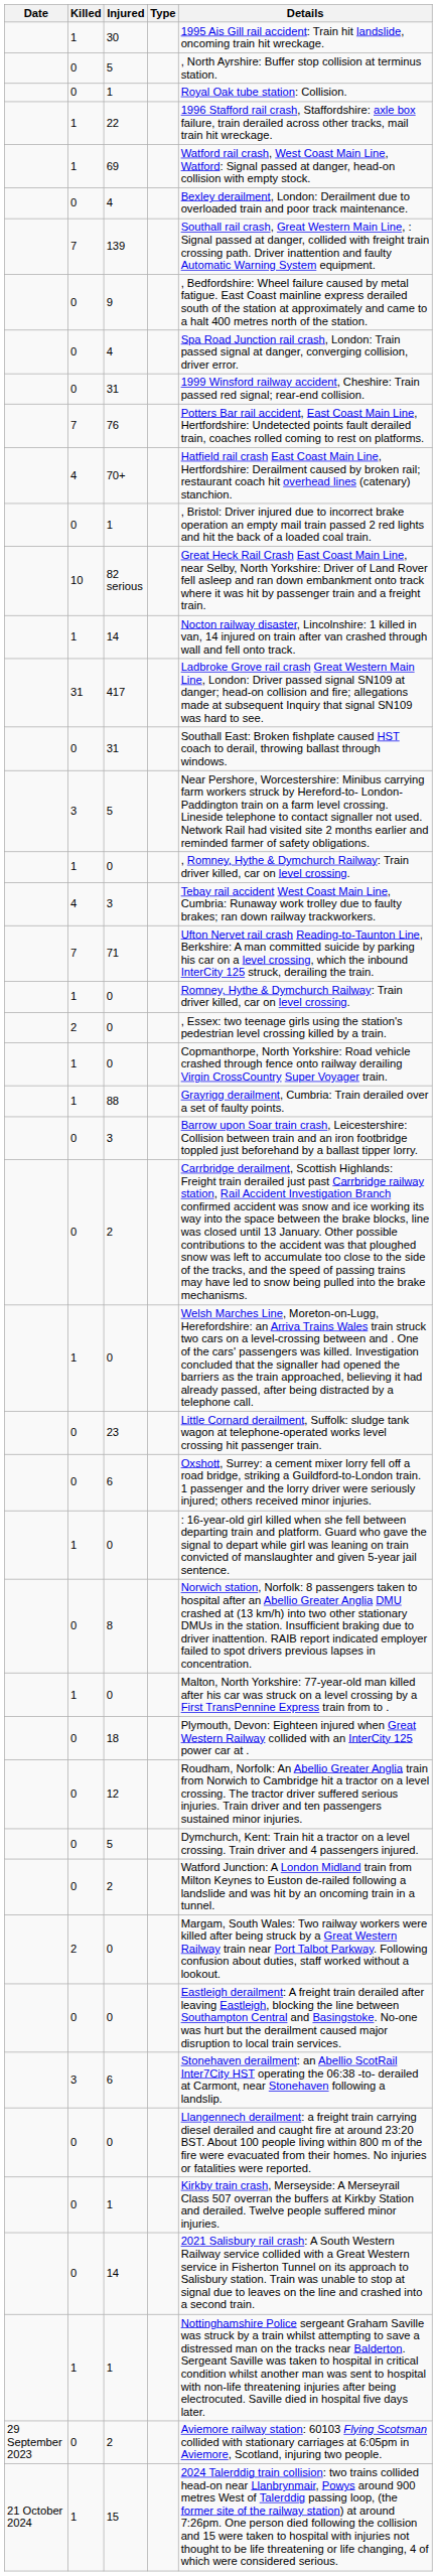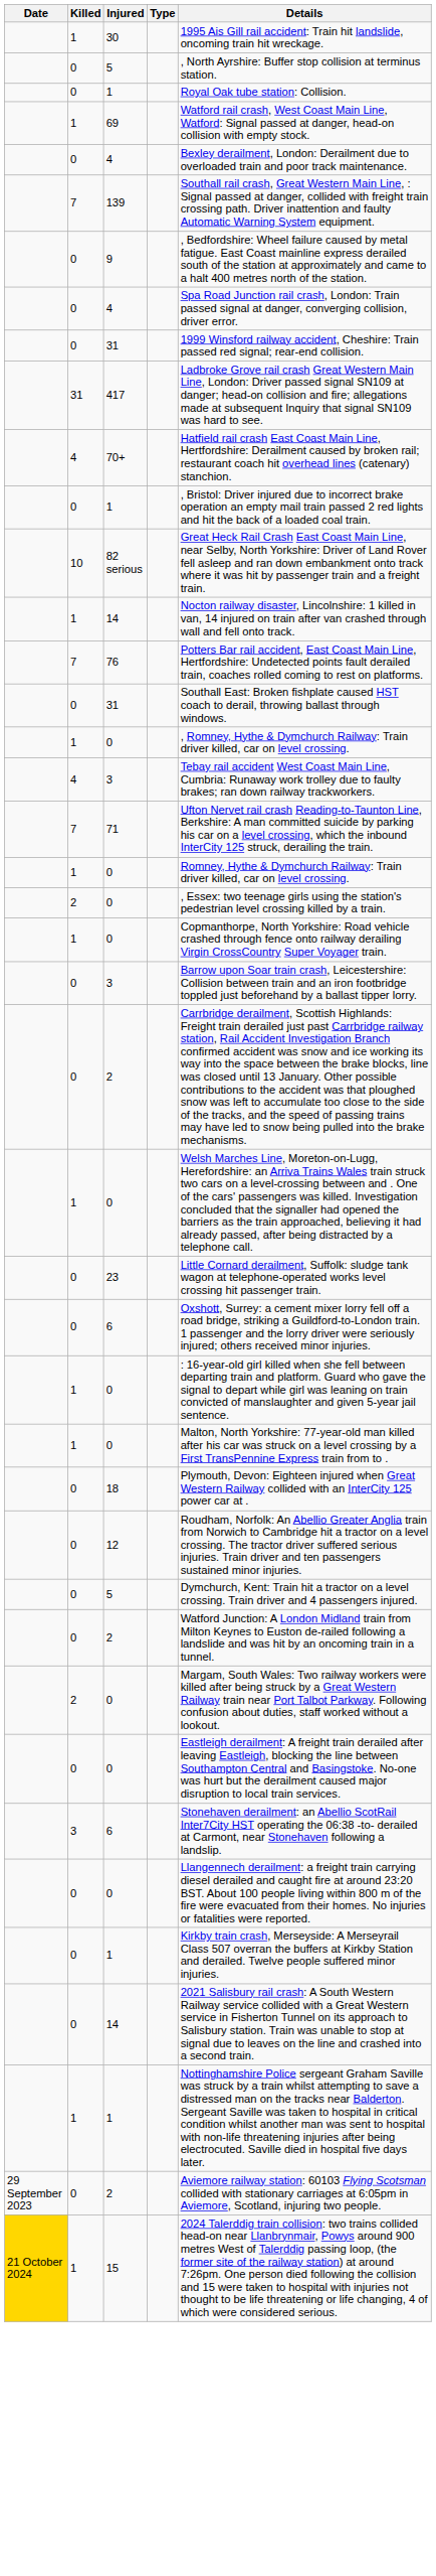 <table class="wikitable sortable">
 <tr>
 <th>Date</th>
 <th>Killed</th>
 <th>Injured</th>
 <th>Type</th>
 <th class="unsortable">Details</th>
 </tr>
 <tr>
 <td></td>
 <td>1</td>
 <td>30</td>
 <td></td>
 <td><a href='#'>1995 Ais Gill rail accident</a>: Train hit <a href='#'>landslide</a>, oncoming train hit wreckage.</td>
 </tr>
 <tr>
 <td></td>
 <td>0</td>
 <td>5</td>
 <td></td>
 <td>, North Ayrshire: Buffer stop collision at terminus station.</td>
 </tr>
 <tr>
 <td></td>
 <td>0</td>
 <td>1</td>
 <td></td>
 <td><a href='#'>Royal Oak tube station</a>: Collision.</td>
-</tr>
-<tr>
-<td></td>
-<td>1</td>
-<td>22</td>
-<td></td>
-<td><a href='#'>1996 Stafford rail crash</a>, Staffordshire: <a href='#'>axle box</a> failure, train derailed across other tracks, mail train hit wreckage.</td>
 </tr>
 <tr>
 <td></td>
 <td>1</td>
 <td>69</td>
 <td></td>
 <td><a href='#'>Watford rail crash</a>, <a href='#'>West Coast Main Line</a>, <a href='#'>Watford</a>: Signal passed at danger, head-on collision with empty stock.</td>
 </tr>
 <tr>
 <td></td>
 <td>0</td>
 <td>4</td>
 <td></td>
 <td><a href='#'>Bexley derailment</a>, London: Derailment due to overloaded train and poor track maintenance.</td>
 </tr>
 <tr>
 <td></td>
 <td>7</td>
 <td>139</td>
 <td></td>
 <td><a href='#'>Southall rail crash</a>, <a href='#'>Great Western Main Line</a>, : Signal passed at danger, collided with freight train crossing path. Driver inattention and faulty <a href='#'>Automatic Warning System</a> equipment.</td>
 </tr>
 <tr>
 <td></td>
 <td>0</td>
 <td>9</td>
 <td></td>
 <td>, Bedfordshire: Wheel failure caused by metal fatigue. East Coast mainline express derailed south of the station at approximately  and came to a halt 400 metres north of the station.</td>
 </tr>
 <tr>
 <td></td>
 <td>0</td>
 <td>4</td>
 <td></td>
 <td><a href='#'>Spa Road Junction rail crash</a>, London: Train passed signal at danger, converging collision, driver error.</td>
 </tr>
 <tr>
 <td></td>
 <td>0</td>
 <td>31</td>
 <td></td>
 <td><a href='#'>1999 Winsford railway accident</a>, Cheshire: Train passed red signal; rear-end collision.</td>
 </tr>
 <tr>
 <td></td>
-<td>7</td>
-<td>76</td>
+<td>31</td>
+<td>417</td>
 <td></td>
-<td><a href='#'>Potters Bar rail accident</a>, <a href='#'>East Coast Main Line</a>, Hertfordshire: Undetected points fault derailed train, coaches rolled coming to rest on platforms.</td>
+<td><a href='#'>Ladbroke Grove rail crash</a> <a href='#'>Great Western Main Line</a>, London: Driver passed signal SN109 at danger; head-on collision and fire; allegations made at subsequent Inquiry that signal SN109 was hard to see.</td>
 </tr>
 <tr>
 <td></td>
 <td>4</td>
 <td>70+</td>
 <td></td>
 <td><a href='#'>Hatfield rail crash</a> <a href='#'>East Coast Main Line</a>, Hertfordshire: Derailment caused by broken rail; restaurant coach hit <a href='#'>overhead lines</a> (catenary) stanchion.</td>
 </tr>
 <tr>
 <td></td>
 <td>0</td>
 <td>1</td>
 <td></td>
 <td>, Bristol: Driver injured due to incorrect brake operation an empty mail train passed 2 red lights and hit the back of a loaded coal train.</td>
 </tr>
 <tr>
 <td></td>
 <td>10</td>
 <td>82 serious</td>
 <td></td>
 <td><a href='#'>Great Heck Rail Crash</a> <a href='#'>East Coast Main Line</a>, near Selby, North Yorkshire: Driver of Land Rover fell asleep and ran down embankment onto track where it was hit by passenger train and a freight train.</td>
 </tr>
 <tr>
 <td></td>
 <td>1</td>
 <td>14</td>
 <td></td>
 <td><a href='#'>Nocton railway disaster</a>, Lincolnshire: 1 killed in van, 14 injured on train after van crashed through wall and fell onto track.</td>
 </tr>
 <tr>
 <td></td>
-<td>31</td>
-<td>417</td>
+<td>7</td>
+<td>76</td>
 <td></td>
-<td><a href='#'>Ladbroke Grove rail crash</a> <a href='#'>Great Western Main Line</a>, London: Driver passed signal SN109 at danger; head-on collision and fire; allegations made at subsequent Inquiry that signal SN109 was hard to see.</td>
+<td><a href='#'>Potters Bar rail accident</a>, <a href='#'>East Coast Main Line</a>, Hertfordshire: Undetected points fault derailed train, coaches rolled coming to rest on platforms.</td>
 </tr>
 <tr>
 <td></td>
 <td>0</td>
 <td>31</td>
 <td></td>
 <td>Southall East: Broken fishplate caused <a href='#'>HST</a> coach to derail, throwing ballast through windows.</td>
-</tr>
-<tr>
-<td></td>
-<td>3</td>
-<td>5</td>
-<td></td>
-<td>Near Pershore, Worcestershire: Minibus carrying farm workers struck by Hereford-to- London-Paddington train on a farm level crossing. Lineside telephone to contact signaller not used. Network Rail had visited site 2 months earlier and reminded farmer of safety obligations.</td>
 </tr>
 <tr>
 <td></td>
 <td>1</td>
 <td>0</td>
 <td></td>
 <td>, <a href='#'>Romney, Hythe & Dymchurch Railway</a>: Train driver killed, car on <a href='#'>level crossing</a>.</td>
 </tr>
 <tr>
 <td></td>
 <td>4</td>
 <td>3</td>
 <td></td>
 <td><a href='#'>Tebay rail accident</a> <a href='#'>West Coast Main Line</a>, Cumbria: Runaway work trolley due to faulty brakes; ran down railway trackworkers.</td>
 </tr>
 <tr>
 <td></td>
 <td>7</td>
 <td>71</td>
 <td></td>
 <td><a href='#'>Ufton Nervet rail crash</a> <a href='#'>Reading-to-Taunton Line</a>, Berkshire: A man committed suicide by parking his car on a <a href='#'>level crossing</a>, which the inbound <a href='#'>InterCity 125</a> struck, derailing the train.</td>
 </tr>
 <tr>
 <td></td>
 <td>1</td>
 <td>0</td>
 <td></td>
 <td><a href='#'>Romney, Hythe & Dymchurch Railway</a>: Train driver killed, car on <a href='#'>level crossing</a>.</td>
 </tr>
 <tr>
 <td></td>
 <td>2</td>
 <td>0</td>
 <td></td>
 <td>, Essex: two teenage girls using the station's pedestrian level crossing killed by a train.</td>
 </tr>
 <tr>
 <td></td>
 <td>1</td>
 <td>0</td>
 <td></td>
 <td>Copmanthorpe, North Yorkshire: Road vehicle crashed through fence onto railway derailing <a href='#'>Virgin CrossCountry</a> <a href='#'>Super Voyager</a> train.</td>
 </tr>
 <tr>
 <td></td>
-<td>1</td>
-<td>88</td>
-<td></td>
-<td><a href='#'>Grayrigg derailment</a>, Cumbria: Train derailed over a set of faulty points.</td>
-</tr>
-<tr>
-<td></td>
 <td>0</td>
 <td>3</td>
 <td></td>
 <td><a href='#'>Barrow upon Soar train crash</a>, Leicestershire: Collision between train and an iron footbridge toppled just beforehand by a ballast tipper lorry.</td>
 </tr>
 <tr>
 <td></td>
 <td>0</td>
 <td>2</td>
 <td></td>
 <td><a href='#'>Carrbridge derailment</a>, Scottish Highlands: Freight train derailed just past <a href='#'>Carrbridge railway station</a>, <a href='#'>Rail Accident Investigation Branch</a> confirmed accident was snow and ice working its way into the space between the brake blocks, line was closed until 13 January. Other possible contributions to the accident was that ploughed snow was left to accumulate too close to the side of the tracks, and the speed of passing trains may have led to snow being pulled into the brake mechanisms.</td>
 </tr>
 <tr>
 <td></td>
 <td>1</td>
 <td>0</td>
 <td></td>
 <td><a href='#'>Welsh Marches Line</a>, Moreton-on-Lugg, Herefordshire: an <a href='#'>Arriva Trains Wales</a> train struck two cars on a level-crossing between  and . One of the cars' passengers was killed. Investigation concluded that the signaller had opened the barriers as the train approached, believing it had already passed, after being distracted by a telephone call.</td>
 </tr>
 <tr>
 <td></td>
 <td>0</td>
 <td>23</td>
 <td></td>
 <td><a href='#'>Little Cornard derailment</a>, Suffolk: sludge tank wagon at telephone-operated works level crossing hit passenger train.</td>
 </tr>
 <tr>
 <td></td>
 <td>0</td>
 <td>6</td>
 <td></td>
 <td><a href='#'>Oxshott</a>, Surrey: a cement mixer lorry fell off a road bridge, striking a Guildford-to-London train. 1 passenger and the lorry driver were seriously injured; others received minor injuries.</td>
 </tr>
 <tr>
 <td></td>
 <td>1</td>
 <td>0</td>
 <td></td>
 <td>: 16-year-old girl killed when she fell between departing train and platform. Guard who gave the signal to depart while girl was leaning on train convicted of manslaughter and given 5-year jail sentence.</td>
-</tr>
-<tr>
-<td></td>
-<td>0</td>
-<td>8</td>
-<td></td>
-<td><a href='#'>Norwich station</a>, Norfolk: 8 passengers taken to hospital after an <a href='#'>Abellio Greater Anglia</a> <a href='#'>DMU</a> crashed at  (13 km/h) into two other stationary DMUs in the station. Insufficient braking due to driver inattention. RAIB report indicated employer failed to spot drivers previous lapses in concentration.</td>
 </tr>
 <tr>
 <td></td>
 <td>1</td>
 <td>0</td>
 <td></td>
 <td>Malton, North Yorkshire: 77-year-old man killed after his car was struck on a level crossing by a <a href='#'>First TransPennine Express</a> train from  to .</td>
 </tr>
 <tr>
 <td></td>
 <td>0</td>
 <td>18</td>
 <td></td>
 <td>Plymouth, Devon: Eighteen injured when <a href='#'>Great Western Railway</a>  collided with an <a href='#'>InterCity 125</a> power car at .</td>
 </tr>
 <tr>
 <td></td>
 <td>0</td>
 <td>12</td>
 <td></td>
 <td>Roudham, Norfolk: An <a href='#'>Abellio Greater Anglia</a> train from Norwich to Cambridge hit a tractor on a level crossing. The tractor driver suffered serious injuries. Train driver and ten passengers sustained minor injuries.</td>
 </tr>
 <tr>
 <td></td>
 <td>0</td>
 <td>5</td>
 <td></td>
 <td>Dymchurch, Kent: Train hit a tractor on a level crossing. Train driver and 4 passengers injured.</td>
 </tr>
 <tr>
 <td></td>
 <td>0</td>
 <td>2</td>
 <td></td>
 <td>Watford Junction: A <a href='#'>London Midland</a> train from Milton Keynes to Euston de-railed following a landslide and was hit by an oncoming train in a tunnel.</td>
 </tr>
 <tr>
 <td></td>
 <td>2</td>
 <td>0</td>
 <td></td>
 <td>Margam, South Wales: Two railway workers were killed after being struck by a <a href='#'>Great Western Railway</a> train near <a href='#'>Port Talbot Parkway</a>. Following confusion about duties, staff worked without a lookout.</td>
 </tr>
 <tr>
 <td></td>
 <td>0</td>
 <td>0</td>
 <td></td>
 <td><a href='#'>Eastleigh derailment</a>: A freight train derailed after leaving <a href='#'>Eastleigh</a>, blocking the line between <a href='#'>Southampton Central</a> and <a href='#'>Basingstoke</a>. No-one was hurt but the derailment caused major disruption to local train services.</td>
 </tr>
 <tr>
 <td></td>
 <td>3</td>
 <td>6</td>
 <td></td>
 <td><a href='#'>Stonehaven derailment</a>: an <a href='#'>Abellio ScotRail</a> <a href='#'>Inter7City HST</a> operating the 06:38 -to- derailed at Carmont, near <a href='#'>Stonehaven</a> following a landslip.</td>
 </tr>
 <tr>
 <td></td>
 <td>0</td>
 <td>0</td>
 <td></td>
 <td><a href='#'>Llangennech derailment</a>: a freight train carrying diesel derailed and caught fire at around 23:20 BST. About 100 people living within 800 m of the fire were evacuated from their homes. No injuries or fatalities were reported.</td>
 </tr>
 <tr>
 <td></td>
 <td>0</td>
 <td>1</td>
 <td></td>
 <td><a href='#'>Kirkby train crash</a>, Merseyside: A Merseyrail Class 507 overran the buffers at Kirkby Station and derailed. Twelve people suffered minor injuries.</td>
 </tr>
 <tr>
 <td></td>
 <td>0</td>
 <td>14</td>
 <td></td>
 <td><a href='#'>2021 Salisbury rail crash</a>: A South Western Railway service collided with a Great Western service in Fisherton Tunnel on its approach to Salisbury station. Train was unable to stop at signal due to leaves on the line and crashed into a second train.</td>
 </tr>
 <tr>
 <td></td>
 <td>1</td>
 <td>1</td>
 <td></td>
 <td><a href='#'>Nottinghamshire Police</a> sergeant Graham Saville was struck by a train whilst attempting to save a distressed man on the tracks near <a href='#'>Balderton</a>. Sergeant Saville was taken to hospital in critical condition whilst another man was sent to hospital with non-life threatening injuries after being electrocuted. Saville died in hospital five days later.</td>
 </tr>
 <tr>
 <td>29 September 2023</td>
 <td>0</td>
 <td>2</td>
 <td></td>
 <td><a href='#'>Aviemore railway station</a>: 60103 <a href='#'><em>Flying Scotsman</em></a> collided with stationary carriages at 6:05pm in <a href='#'>Aviemore</a>, Scotland, injuring two people.</td>
 </tr>
 <tr>
-<td>21 October 2024</td>
+<td style="background: gold;">21 October 2024</td>
 <td>1</td>
 <td>15</td>
 <td></td>
 <td><a href='#'>2024 Talerddig train collision</a>: two trains collided head-on near <a href='#'>Llanbrynmair</a>, <a href='#'>Powys</a> around 900 metres West of <a href='#'>Talerddig</a> passing loop, (the <a href='#'>former site of the railway station</a>) at around 7:26pm. One person died following the collision and 15 were taken to hospital with injuries not thought to be life threatening or life changing, 4 of which were considered serious.</td>
 </tr>
 </table>
